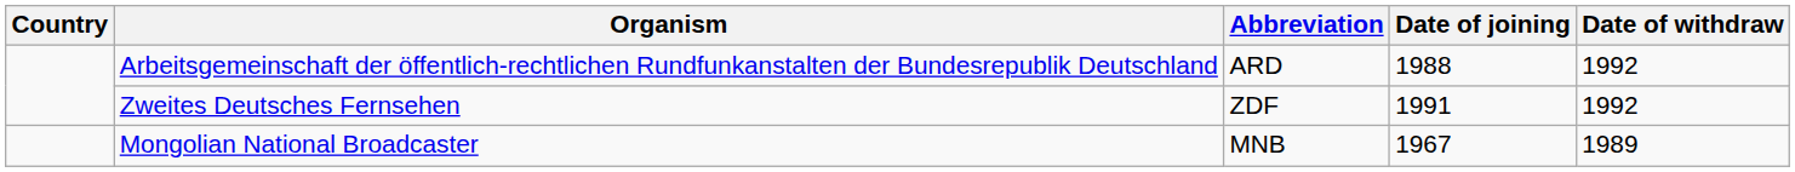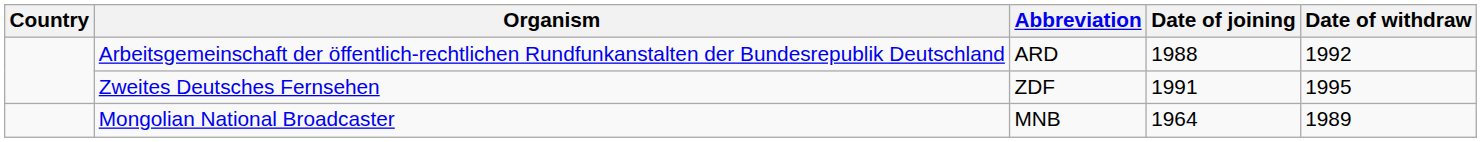 <table class="wikitable sortable" style="text-align:left; font-size:100%">
 <tr>
 <th align=center>Country</th>
 <th align=center>Organism</th>
 <th align=center><a href='#'>Abbreviation</a></th>
 <th align=center>Date of joining</th>
 <th align=center>Date of withdraw</th>
 </tr>
 <tr>
 <td rowspan="2"  align=left></td>
 <td><a href='#'>Arbeitsgemeinschaft der öffentlich-rechtlichen Rundfunkanstalten der Bundesrepublik Deutschland</a></td>
 <td>ARD</td>
 <td>1988</td>
 <td>1992</td>
 </tr>
 <tr>
 <td><a href='#'>Zweites Deutsches Fernsehen</a></td>
 <td>ZDF</td>
 <td>1991</td>
-<td>1992</td>
+<td>1995</td>
 </tr>
 <tr>
 <td align=left></td>
 <td><a href='#'>Mongolian National Broadcaster</a></td>
 <td>MNB</td>
-<td>1967</td>
+<td>1964</td>
 <td>1989</td>
 </tr>
 </table>
